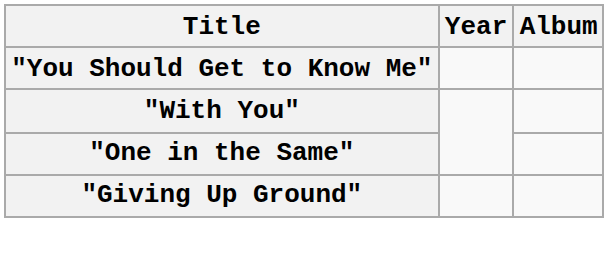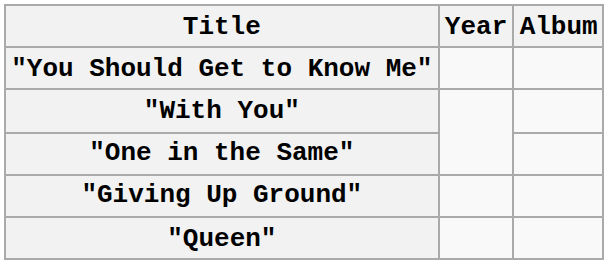 <table class="wikitable plainrowheaders">
 <tr>
 <th>Title</th>
 <th>Year</th>
 <th>Album</th>
 </tr>
 <tr>
 <th scope="row">"You Should Get to Know Me"<br></th>
 <td rowspan="1"></td>
 <td></td>
 </tr>
 <tr>
 <th scope="row">"With You"<br></th>
 <td rowspan="2"></td>
 <td></td>
 </tr>
 <tr>
 <th scope="row">"One in the Same"<br></th>
 <td></td>
 </tr>
 <tr>
 <th scope="row">"Giving Up Ground"<br></th>
 <td rowspan="1"></td>
 <td></td>
 </tr>
+<tr>
+<th scope="row">"Queen"<br></th>
+<td rowspan="1"></td>
+<td></td>
+</tr>
 </table>
